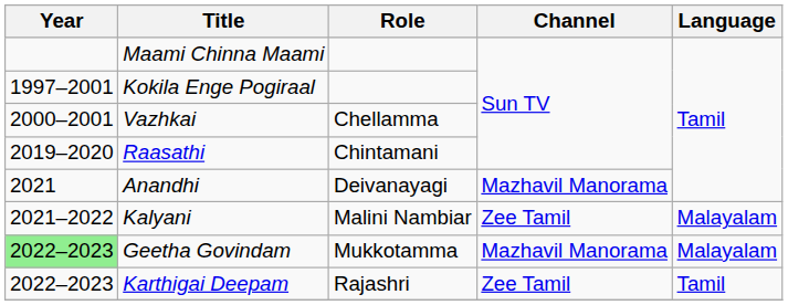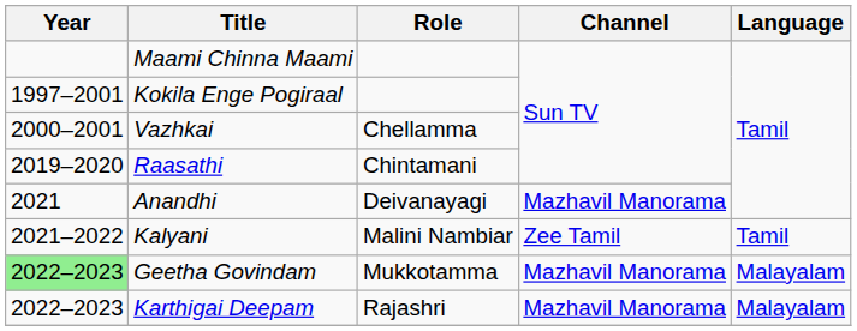 <table class="wikitable">
 <tr style="background:#ccc; text-align:center;">
 <th>Year</th>
 <th>Title</th>
 <th>Role</th>
 <th>Channel</th>
 <th>Language</th>
 </tr>
 <tr>
 <td></td>
 <td><em>Maami Chinna Maami</em></td>
 <td></td>
 <td rowspan=4><a href='#'>Sun TV</a></td>
 <td rowspan=5><a href='#'>Tamil</a></td>
 </tr>
 <tr>
 <td>1997–2001</td>
 <td><em>Kokila Enge Pogiraal</em></td>
 <td></td>
 </tr>
 <tr>
 <td>2000–2001</td>
 <td><em>Vazhkai</em></td>
 <td>Chellamma</td>
 </tr>
 <tr>
 <td>2019–2020</td>
 <td><em><a href='#'>Raasathi</a></em></td>
 <td>Chintamani</td>
 </tr>
 <tr>
 <td>2021</td>
 <td><em>Anandhi</em></td>
 <td>Deivanayagi</td>
 <td><a href='#'>Mazhavil Manorama</a></td>
 </tr>
 <tr>
 <td>2021–2022</td>
 <td><em>Kalyani</em></td>
 <td>Malini Nambiar</td>
 <td><a href='#'>Zee Tamil</a></td>
-<td><a href='#'>Malayalam</a></td>
+<td><a href='#'>Tamil</a></td>
 </tr>
 <tr>
 <td style="background: lightgreen;">2022–2023</td>
 <td><em>Geetha Govindam </em></td>
 <td>Mukkotamma</td>
 <td><a href='#'>Mazhavil Manorama</a></td>
 <td><a href='#'>Malayalam</a></td>
 </tr>
 <tr>
 <td>2022–2023</td>
 <td><em><a href='#'>Karthigai Deepam</a></em></td>
 <td>Rajashri</td>
-<td><a href='#'>Zee Tamil</a></td>
-<td><a href='#'>Tamil</a></td>
+<td><a href='#'>Mazhavil Manorama</a></td>
+<td><a href='#'>Malayalam</a></td>
 </tr>
 <tr>
 </tr>
 </table>
